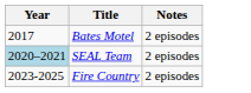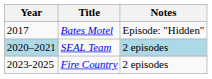 <table class="wikitable sortable">
 <tr>
 <th>Year</th>
 <th>Title</th>
 <th>Notes</th>
 </tr>
 <tr>
 <td>2017</td>
 <td><em><a href='#'>Bates Motel</a></em></td>
-<td>2 episodes</td>
+<td>Episode: "Hidden"</td>
 </tr>
 <tr>
 <td style="background: lightblue;">2020–2021</td>
 <td><em><a href='#'>SEAL Team</a></em></td>
-<td>2 episodes</td>
+<td style="background: lightblue;">2 episodes</td>
 </tr>
 <tr>
 <td>2023-2025</td>
 <td><em><a href='#'>Fire Country</a></em></td>
 <td>2 episodes</td>
 </tr>
 </table>
